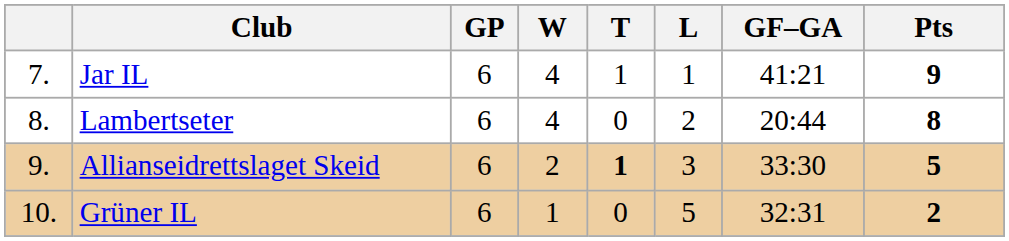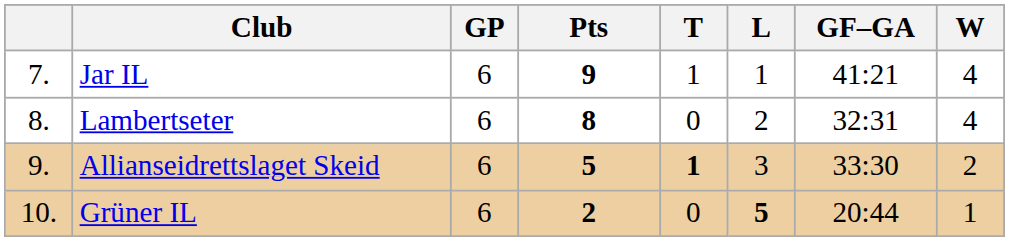 <table class="wikitable">
 <tr>
 <th width="30"></th>
 <th width="200">Club</th>
 <th width="30">GP</th>
-<th width="30">W</th>
+<th width="70">Pts</th>
 <th width="30">T</th>
 <th width="30">L</th>
 <th width="70">GF–GA</th>
-<th width="70">Pts</th>
+<th width="30">W</th>
 </tr>
 <tr bgcolor="#FFFFFF" align="center">
 <td>7.</td>
 <td align="left"><a href='#'>Jar IL</a></td>
 <td>6</td>
-<td>4</td>
+<td><strong>9</strong></td>
 <td>1</td>
 <td>1</td>
 <td>41:21</td>
-<td><strong>9</strong></td>
+<td>4</td>
 </tr>
 <tr bgcolor="#FFFFFF" align="center">
 <td>8.</td>
 <td align="left"><a href='#'>Lambertseter</a></td>
 <td>6</td>
-<td>4</td>
+<td><strong>8</strong></td>
 <td>0</td>
 <td>2</td>
-<td>20:44</td>
-<td><strong>8</strong></td>
+<td>32:31</td>
+<td>4</td>
 </tr>
 <tr bgcolor="#EECFA1" align="center">
 <td>9.</td>
 <td align="left"><a href='#'>Allianseidrettslaget Skeid</a></td>
 <td>6</td>
-<td>2</td>
+<td><strong>5</strong></td>
 <td><strong>1</strong></td>
 <td>3</td>
 <td>33:30</td>
-<td><strong>5</strong></td>
+<td>2</td>
 </tr>
 <tr bgcolor="#EECFA1" align="center">
 <td>10.</td>
 <td align="left"><a href='#'>Grüner IL</a></td>
 <td>6</td>
+<td><strong>2</strong></td>
+<td>0</td>
+<td><strong>5</strong></td>
+<td>20:44</td>
 <td>1</td>
-<td>0</td>
-<td>5</td>
-<td>32:31</td>
-<td><strong>2</strong></td>
 </tr>
 </table>
